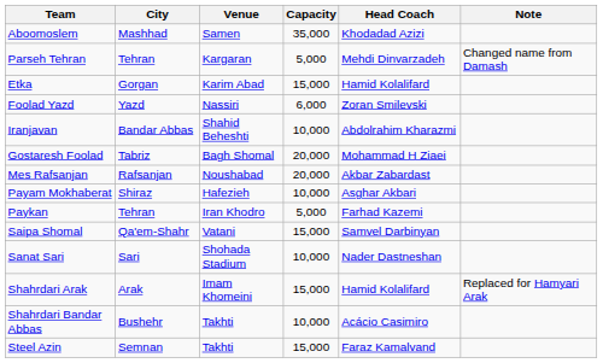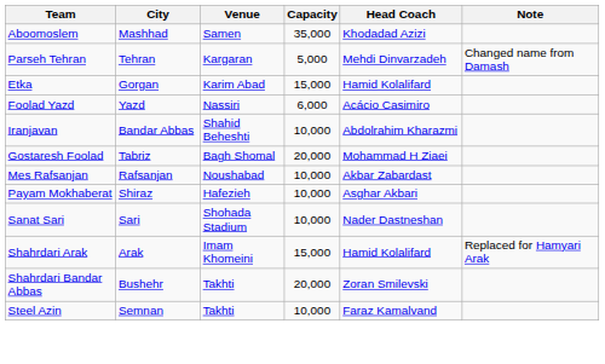 <table class="wikitable">
 <tr>
 <th width=140>Team</th>
 <th width=105>City</th>
 <th width=105>Venue</th>
 <th width=30>Capacity</th>
 <th width=155>Head Coach</th>
 <th width=175>Note</th>
 </tr>
 <tr>
 <td style="text-align:left;"><a href='#'>Aboomoslem</a></td>
 <td><a href='#'>Mashhad</a></td>
 <td><a href='#'>Samen</a></td>
 <td style="text-align:Center;">35,000</td>
 <td> <a href='#'>Khodadad Azizi</a></td>
 <td></td>
 </tr>
 <tr>
 <td style="text-align:left;"><a href='#'>Parseh Tehran</a></td>
 <td><a href='#'>Tehran</a></td>
 <td><a href='#'>Kargaran</a></td>
 <td style="text-align:Center;">5,000</td>
 <td> <a href='#'>Mehdi Dinvarzadeh</a></td>
 <td>Changed name from <a href='#'>Damash</a></td>
 </tr>
 <tr>
 <td style="text-align:left;"><a href='#'>Etka</a></td>
 <td><a href='#'>Gorgan</a></td>
 <td><a href='#'>Karim Abad</a></td>
 <td style="text-align:Center;">15,000</td>
 <td> <a href='#'>Hamid Kolalifard</a></td>
 <td></td>
 </tr>
 <tr>
 <td style="text-align:left;"><a href='#'>Foolad Yazd</a></td>
 <td><a href='#'>Yazd</a></td>
 <td><a href='#'>Nassiri</a></td>
 <td style="text-align:Center;">6,000</td>
-<td> <a href='#'>Zoran Smilevski</a></td>
+<td> <a href='#'>Acácio Casimiro</a></td>
 <td></td>
 </tr>
 <tr>
 <td style="text-align:left;"><a href='#'>Iranjavan</a></td>
 <td><a href='#'>Bandar Abbas</a></td>
 <td><a href='#'>Shahid Beheshti</a></td>
 <td style="text-align:Center;">10,000</td>
 <td> <a href='#'>Abdolrahim Kharazmi</a></td>
 <td></td>
 </tr>
 <tr>
 <td style="text-align:left;"><a href='#'>Gostaresh Foolad</a></td>
 <td><a href='#'>Tabriz</a></td>
 <td><a href='#'>Bagh Shomal</a></td>
 <td style="text-align:Center;">20,000</td>
 <td> <a href='#'>Mohammad H Ziaei</a></td>
 <td></td>
 </tr>
 <tr>
 <td style="text-align:left;"><a href='#'>Mes Rafsanjan</a></td>
 <td><a href='#'>Rafsanjan</a></td>
 <td><a href='#'>Noushabad</a></td>
-<td style="text-align:Center;">20,000</td>
+<td style="text-align:Center;">10,000</td>
 <td> <a href='#'>Akbar Zabardast</a></td>
 <td></td>
 </tr>
 <tr>
 <td style="text-align:left;"><a href='#'>Payam Mokhaberat</a></td>
 <td><a href='#'>Shiraz</a></td>
 <td><a href='#'>Hafezieh</a></td>
 <td style="text-align:Center;">10,000</td>
 <td> <a href='#'>Asghar Akbari</a></td>
-<td></td>
-</tr>
-<tr>
-<td style="text-align:left;"><a href='#'>Paykan</a></td>
-<td><a href='#'>Tehran</a></td>
-<td><a href='#'>Iran Khodro</a></td>
-<td style="text-align:center;">5,000</td>
-<td> <a href='#'>Farhad Kazemi</a></td>
-<td></td>
-</tr>
-<tr>
-<td style="text-align:left;"><a href='#'>Saipa Shomal</a></td>
-<td><a href='#'>Qa'em-Shahr</a></td>
-<td><a href='#'>Vatani</a></td>
-<td style="text-align:Center;">15,000</td>
-<td> <a href='#'>Samvel Darbinyan</a></td>
 <td></td>
 </tr>
 <tr>
 <td style="text-align:left;"><a href='#'>Sanat Sari</a></td>
 <td><a href='#'>Sari</a></td>
 <td><a href='#'>Shohada Stadium</a></td>
 <td style="text-align:Center;">10,000</td>
 <td> <a href='#'>Nader Dastneshan</a></td>
 <td></td>
 </tr>
 <tr>
 <td style="text-align:left;"><a href='#'>Shahrdari Arak</a></td>
 <td><a href='#'>Arak</a></td>
 <td><a href='#'>Imam Khomeini</a></td>
 <td style="text-align:Center;">15,000</td>
 <td> <a href='#'>Hamid Kolalifard</a></td>
 <td>Replaced for <a href='#'>Hamyari Arak</a></td>
 </tr>
 <tr>
 <td style="text-align:left;"><a href='#'>Shahrdari Bandar Abbas</a></td>
 <td><a href='#'>Bushehr</a></td>
 <td><a href='#'>Takhti</a></td>
-<td style="text-align:Center;">10,000</td>
-<td> <a href='#'>Acácio Casimiro</a></td>
+<td style="text-align:Center;">20,000</td>
+<td> <a href='#'>Zoran Smilevski</a></td>
 <td></td>
 </tr>
 <tr>
 <td style="text-align:left;"><a href='#'>Steel Azin</a></td>
 <td><a href='#'>Semnan</a></td>
 <td><a href='#'>Takhti</a></td>
-<td style="text-align:center;">15,000</td>
+<td style="text-align:center;">10,000</td>
 <td> <a href='#'>Faraz Kamalvand</a></td>
 <td></td>
 </tr>
 </table>
